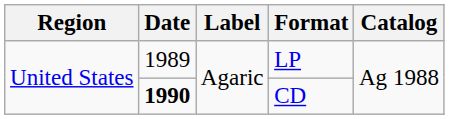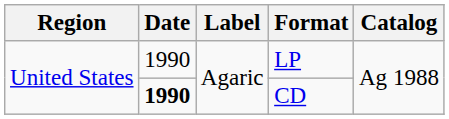 <table class="wikitable">
 <tr>
 <th>Region</th>
 <th>Date</th>
 <th>Label</th>
 <th>Format</th>
 <th>Catalog</th>
 </tr>
 <tr>
 <td rowspan="2"><a href='#'>United States</a></td>
-<td>1989</td>
+<td>1990</td>
 <td rowspan="2">Agaric</td>
 <td><a href='#'>LP</a></td>
 <td rowspan="2">Ag 1988</td>
 </tr>
 <tr>
 <td><strong>1990</strong></td>
 <td><a href='#'>CD</a></td>
 </tr>
 </table>
